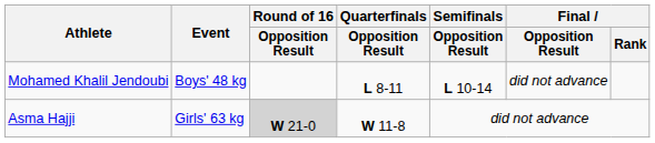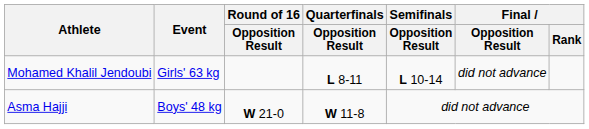 <table class="wikitable" style="font-size:90%;">
 <tr>
 <th rowspan=2>Athlete</th>
 <th rowspan=2>Event</th>
 <th>Round of 16</th>
 <th>Quarterfinals</th>
 <th>Semifinals</th>
 <th colspan=2>Final / </th>
 </tr>
 <tr style="font-size:95%">
 <th>Opposition<br>Result</th>
 <th>Opposition<br>Result</th>
 <th>Opposition<br>Result</th>
 <th>Opposition<br>Result</th>
 <th>Rank</th>
 </tr>
 <tr align=center>
 <td align=left><a href='#'>Mohamed Khalil Jendoubi</a></td>
-<td align=left><a href='#'>Boys' 48 kg</a></td>
+<td align=left><a href='#'>Girls' 63 kg</a></td>
 <td></td>
 <td> <br> <strong>L</strong> 8-11</td>
 <td> <br> <strong>L</strong> 10-14</td>
 <td><em>did not advance</em></td>
 <td></td>
 </tr>
 <tr align=center>
 <td align=left><a href='#'>Asma Hajji</a></td>
-<td align=left><a href='#'>Girls' 63 kg</a></td>
-<td style="background: lightgrey;"> <br> <strong>W</strong> 21-0</td>
+<td align=left><a href='#'>Boys' 48 kg</a></td>
+<td> <br> <strong>W</strong> 21-0</td>
 <td> <br> <strong>W</strong> 11-8</td>
 <td colspan=3><em>did not advance</em></td>
 </tr>
 </table>
